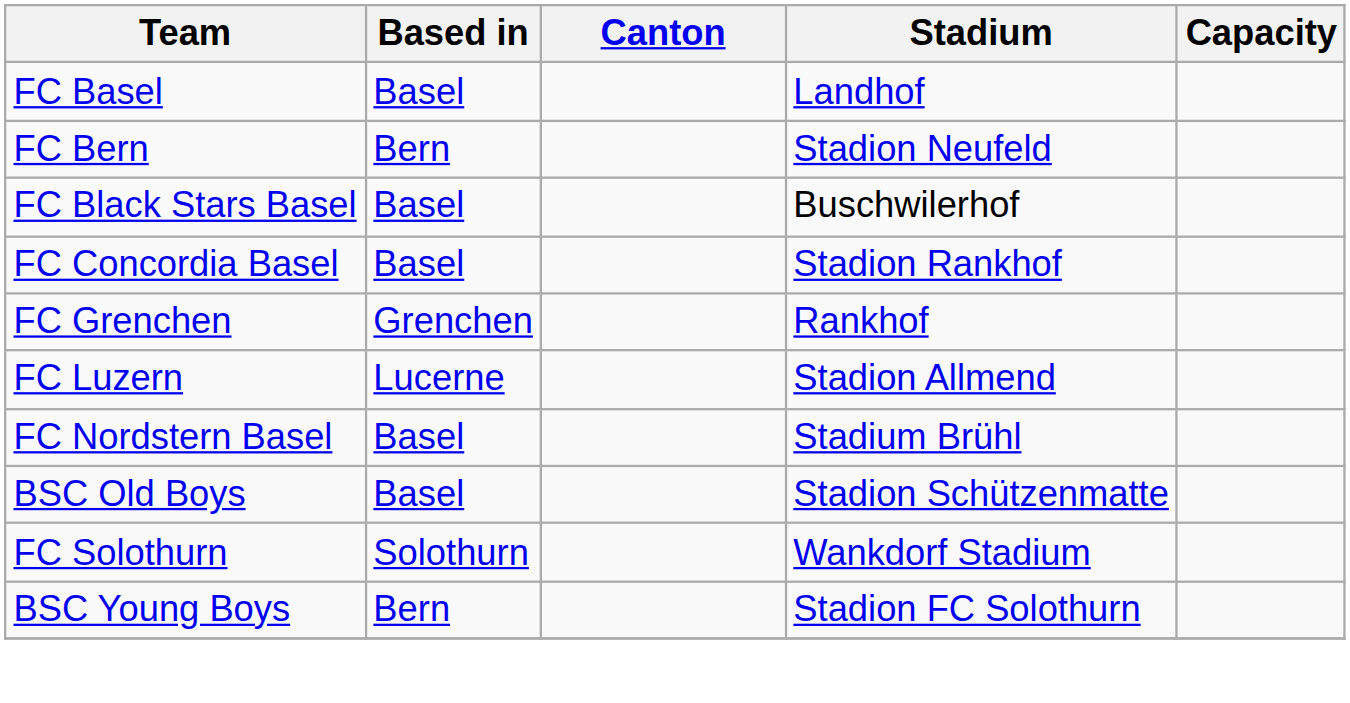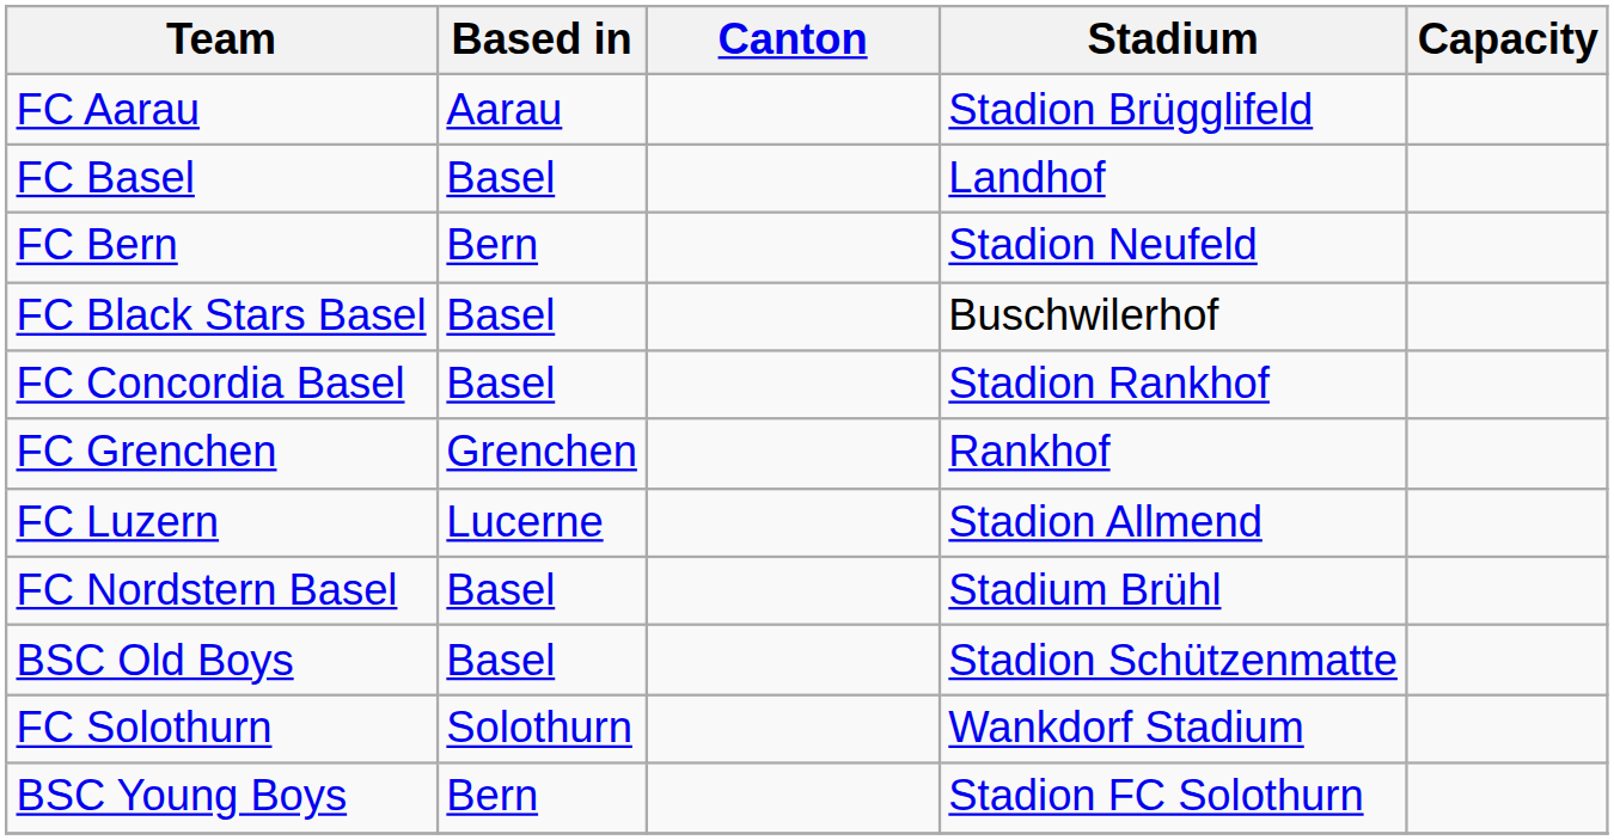 <table class="wikitable sortable" style="text-align: left;">
 <tr>
 <th>Team</th>
 <th>Based in</th>
 <th width="100"><a href='#'>Canton</a></th>
 <th>Stadium</th>
 <th>Capacity</th>
+</tr>
+<tr>
+<td><a href='#'>FC Aarau</a></td>
+<td><a href='#'>Aarau</a></td>
+<td></td>
+<td><a href='#'>Stadion Brügglifeld</a></td>
+<td></td>
 </tr>
 <tr>
 <td><a href='#'>FC Basel</a></td>
 <td><a href='#'>Basel</a></td>
 <td></td>
 <td><a href='#'>Landhof</a></td>
 <td></td>
 </tr>
 <tr>
 <td><a href='#'>FC Bern</a></td>
 <td><a href='#'>Bern</a></td>
 <td></td>
 <td><a href='#'>Stadion Neufeld</a></td>
 <td></td>
 </tr>
 <tr>
 <td><a href='#'>FC Black Stars Basel</a></td>
 <td><a href='#'>Basel</a></td>
 <td></td>
 <td>Buschwilerhof</td>
 <td></td>
 </tr>
 <tr>
 <td><a href='#'>FC Concordia Basel</a></td>
 <td><a href='#'>Basel</a></td>
 <td></td>
 <td><a href='#'>Stadion Rankhof</a></td>
 <td></td>
 </tr>
 <tr>
 <td><a href='#'>FC Grenchen</a></td>
 <td><a href='#'>Grenchen</a></td>
 <td></td>
 <td><a href='#'>Rankhof</a></td>
 <td></td>
 </tr>
 <tr>
 <td><a href='#'>FC Luzern</a></td>
 <td><a href='#'>Lucerne</a></td>
 <td></td>
 <td><a href='#'>Stadion Allmend</a></td>
 <td></td>
 </tr>
 <tr>
 <td><a href='#'>FC Nordstern Basel</a></td>
 <td><a href='#'>Basel</a></td>
 <td></td>
 <td><a href='#'>Stadium Brühl</a></td>
 <td></td>
 </tr>
 <tr>
 <td><a href='#'>BSC Old Boys</a></td>
 <td><a href='#'>Basel</a></td>
 <td></td>
 <td><a href='#'>Stadion Schützenmatte</a></td>
 <td></td>
 </tr>
 <tr>
 <td><a href='#'>FC Solothurn</a></td>
 <td><a href='#'>Solothurn</a></td>
 <td></td>
 <td><a href='#'>Wankdorf Stadium</a></td>
 <td></td>
 </tr>
 <tr>
 <td><a href='#'>BSC Young Boys</a></td>
 <td><a href='#'>Bern</a></td>
 <td></td>
 <td><a href='#'>Stadion FC Solothurn</a></td>
 <td></td>
 </tr>
 <tr>
 </tr>
 </table>
